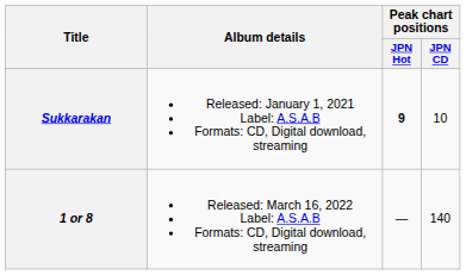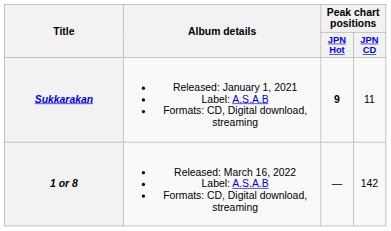 <table class="wikitable plainrowheaders" style="text-align:center;">
 <tr>
 <th scope="col" rowspan="2" style="width:11em;">Title</th>
 <th scope="col" rowspan="2" style="width:18.5em;">Album details</th>
 <th scope="col" colspan="2">Peak chart positions</th>
 </tr>
 <tr>
 <th scope="col" style="width:3em;font-size:90%;"><a href='#'>JPN<br>Hot</a><br></th>
 <th scope="col" style="width:3em;font-size:90%;"><a href='#'>JPN<br>CD</a><br></th>
 </tr>
 <tr>
 <th scope="row"><em><a href='#'>Sukkarakan</a></em></th>
 <td><br><ul><li>Released: January 1, 2021</li><li>Label: <a href='#'>A.S.A.B</a></li><li>Formats: CD, Digital download, streaming</li></ul></td>
 <td><strong>9</strong></td>
-<td>10</td>
+<td>11</td>
 </tr>
 <tr>
 <th scope="row"><em>1 or 8</em></th>
 <td><br><ul><li>Released: March 16, 2022</li><li>Label: <a href='#'>A.S.A.B</a></li><li>Formats: CD, Digital download, streaming</li></ul></td>
 <td>—</td>
-<td>140</td>
+<td>142</td>
 </tr>
 </table>
